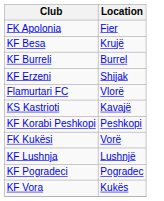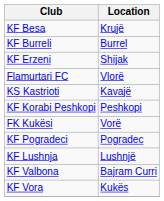 <table class="wikitable sortable" style="text-align:left">
 <tr>
 <th>Club</th>
 <th>Location</th>
-</tr>
-<tr>
-<td><a href='#'>FK Apolonia</a></td>
-<td><a href='#'>Fier</a></td>
 </tr>
 <tr>
 <td><a href='#'>KF Besa</a></td>
 <td><a href='#'>Krujë</a></td>
 </tr>
 <tr>
 <td><a href='#'>KF Burreli</a></td>
 <td><a href='#'>Burrel</a></td>
 </tr>
 <tr>
 <td><a href='#'>KF Erzeni</a></td>
 <td><a href='#'>Shijak</a></td>
 </tr>
 <tr>
 <td><a href='#'>Flamurtari FC</a></td>
 <td><a href='#'>Vlorë</a></td>
 </tr>
 <tr>
 <td><a href='#'>KS Kastrioti</a></td>
 <td><a href='#'>Kavajë</a></td>
 </tr>
 <tr>
 <td><a href='#'>KF Korabi Peshkopi</a></td>
 <td><a href='#'>Peshkopi</a></td>
 </tr>
 <tr>
 <td><a href='#'>FK Kukësi</a></td>
 <td><a href='#'>Vorë</a></td>
 </tr>
 <tr>
+<td><a href='#'>KF Pogradeci</a></td>
+<td><a href='#'>Pogradec</a></td>
+</tr>
+<tr>
 <td><a href='#'>KF Lushnja</a></td>
 <td><a href='#'>Lushnjë</a></td>
 </tr>
 <tr>
-<td><a href='#'>KF Pogradeci</a></td>
-<td><a href='#'>Pogradec</a></td>
+<td><a href='#'>KF Valbona</a></td>
+<td><a href='#'>Bajram Curri</a></td>
 </tr>
 <tr>
 <td><a href='#'>KF Vora</a></td>
 <td><a href='#'>Kukës</a></td>
 </tr>
 <tr>
 </tr>
 </table>
